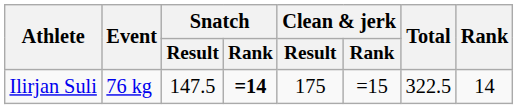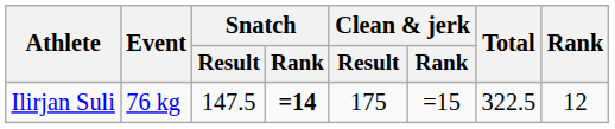 <table class="wikitable" style="font-size:90%">
 <tr>
 <th rowspan="2">Athlete</th>
 <th rowspan="2">Event</th>
 <th colspan="2">Snatch</th>
 <th colspan="2">Clean & jerk</th>
 <th rowspan="2">Total</th>
 <th rowspan="2">Rank</th>
 </tr>
 <tr style="font-size:95%">
 <th>Result</th>
 <th>Rank</th>
 <th>Result</th>
 <th>Rank</th>
 </tr>
 <tr align=center>
 <td align=left><a href='#'>Ilirjan Suli</a></td>
 <td align=left><a href='#'>76 kg</a></td>
 <td>147.5</td>
 <td><strong>=14</strong></td>
 <td>175</td>
 <td>=15</td>
 <td>322.5</td>
-<td>14</td>
+<td>12</td>
 </tr>
 </table>
